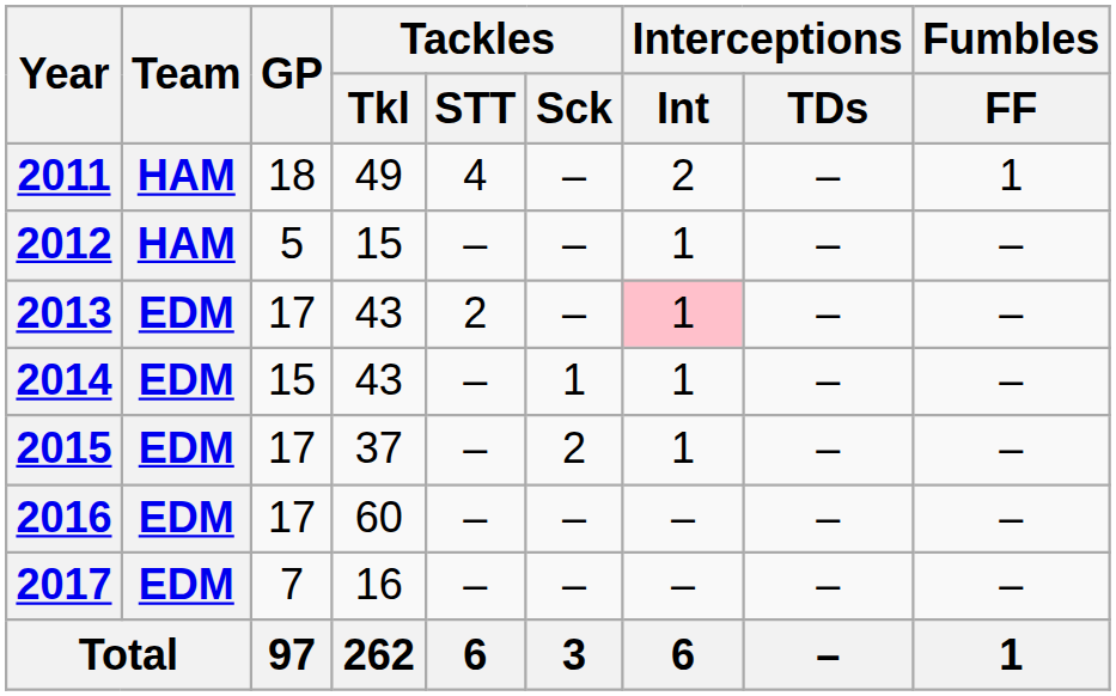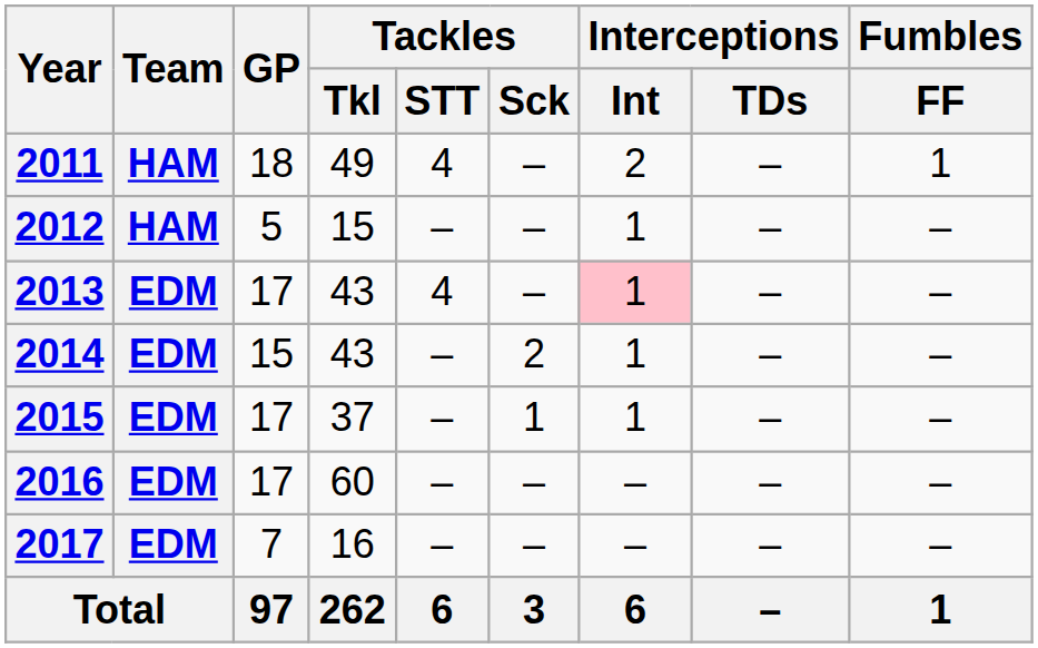 <table class="wikitable" style="text-align: center;">
 <tr>
 <th rowspan="2">Year</th>
 <th rowspan="2">Team</th>
 <th rowspan="2">GP</th>
 <th colspan="3">Tackles</th>
 <th colspan="2">Interceptions</th>
 <th>Fumbles</th>
 </tr>
 <tr>
 <th>Tkl</th>
 <th>STT</th>
 <th>Sck</th>
 <th>Int</th>
 <th>TDs</th>
 <th>FF</th>
 </tr>
 <tr>
 <th><a href='#'>2011</a></th>
 <th><a href='#'>HAM</a></th>
 <td>18</td>
 <td>49</td>
 <td>4</td>
 <td>–</td>
 <td>2</td>
 <td>–</td>
 <td>1</td>
 </tr>
 <tr>
 <th><a href='#'>2012</a></th>
 <th><a href='#'>HAM</a></th>
 <td>5</td>
 <td>15</td>
 <td>–</td>
 <td>–</td>
 <td>1</td>
 <td>–</td>
 <td>–</td>
 </tr>
 <tr>
 <th><a href='#'>2013</a></th>
 <th><a href='#'>EDM</a></th>
 <td>17</td>
 <td>43</td>
-<td>2</td>
+<td>4</td>
 <td>–</td>
 <td style="background: pink;">1</td>
 <td>–</td>
 <td>–</td>
 </tr>
 <tr>
 <th><a href='#'>2014</a></th>
 <th><a href='#'>EDM</a></th>
 <td>15</td>
 <td>43</td>
 <td>–</td>
-<td>1</td>
+<td>2</td>
 <td>1</td>
 <td>–</td>
 <td>–</td>
 </tr>
 <tr>
 <th><a href='#'>2015</a></th>
 <th><a href='#'>EDM</a></th>
 <td>17</td>
 <td>37</td>
 <td>–</td>
-<td>2</td>
+<td>1</td>
 <td>1</td>
 <td>–</td>
 <td>–</td>
 </tr>
 <tr>
 <th><a href='#'>2016</a></th>
 <th><a href='#'>EDM</a></th>
 <td>17</td>
 <td>60</td>
 <td>–</td>
 <td>–</td>
 <td>–</td>
 <td>–</td>
 <td>–</td>
 </tr>
 <tr>
 <th><a href='#'>2017</a></th>
 <th><a href='#'>EDM</a></th>
 <td>7</td>
 <td>16</td>
 <td>–</td>
 <td>–</td>
 <td>–</td>
 <td>–</td>
 <td>–</td>
 </tr>
 <tr>
 <th colspan="2">Total</th>
 <th>97</th>
 <th>262</th>
 <th>6</th>
 <th>3</th>
 <th>6</th>
 <th>–</th>
 <th>1</th>
 </tr>
 </table>
